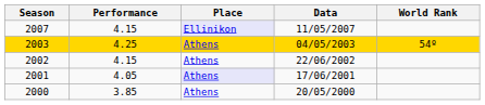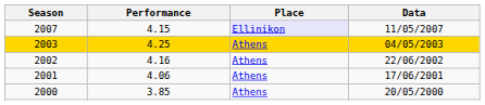 <table class="wikitable" width=40%; style="text-align: center">
 <tr>
 <th>Season</th>
 <th>Performance</th>
 <th>Place</th>
 <th>Data</th>
-<th>World Rank</th>
 </tr>
 <tr>
 <td>2007</td>
 <td>4.15</td>
 <td align="left" style="background: lavender;"> <a href='#'>Ellinikon</a></td>
 <td>11/05/2007</td>
-<td></td>
 </tr>
 <tr bgcolor=gold>
 <td>2003</td>
 <td>4.25</td>
 <td align="left"> <a href='#'>Athens</a></td>
 <td>04/05/2003</td>
-<td>54º </td>
 </tr>
 <tr>
 <td>2002</td>
-<td>4.15</td>
+<td>4.16</td>
 <td align="left"> <a href='#'>Athens</a></td>
 <td>22/06/2002</td>
-<td></td>
 </tr>
 <tr>
 <td>2001</td>
-<td>4.05</td>
-<td align="left" style="background: lavender;"> <a href='#'>Athens</a></td>
+<td>4.06</td>
+<td align="left"> <a href='#'>Athens</a></td>
 <td>17/06/2001</td>
-<td></td>
 </tr>
 <tr>
 <td>2000</td>
 <td>3.85</td>
 <td align="left"> <a href='#'>Athens</a></td>
 <td>20/05/2000</td>
-<td></td>
 </tr>
 </table>
